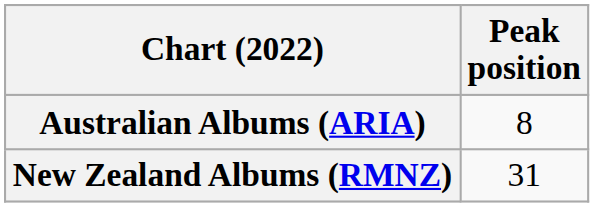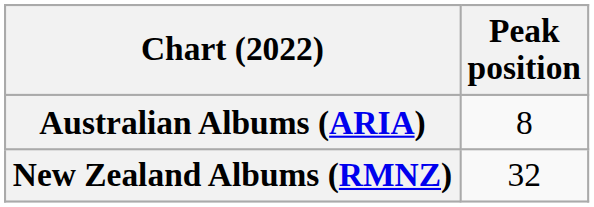 <table class="wikitable sortable plainrowheaders" style="text-align:center">
 <tr>
 <th scope="col">Chart (2022)</th>
 <th scope="col">Peak<br>position</th>
 </tr>
 <tr>
 <th scope="row">Australian Albums (<a href='#'>ARIA</a>)</th>
 <td>8</td>
 </tr>
 <tr>
 <th scope="row">New Zealand Albums (<a href='#'>RMNZ</a>)</th>
-<td>31</td>
+<td>32</td>
 </tr>
 </table>
